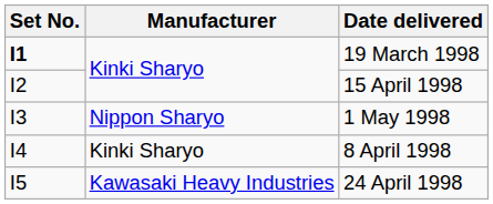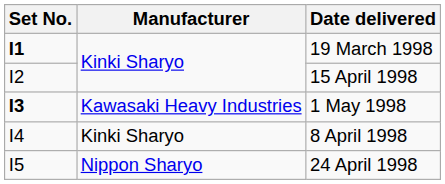 <table class="wikitable">
 <tr>
 <th>Set No.</th>
 <th>Manufacturer</th>
 <th>Date delivered</th>
 </tr>
 <tr>
 <td><strong>I1</strong></td>
 <td rowspan="2"><a href='#'>Kinki Sharyo</a></td>
 <td>19 March 1998</td>
 </tr>
 <tr>
 <td>I2</td>
 <td>15 April 1998</td>
 </tr>
 <tr>
-<td>I3</td>
-<td><a href='#'>Nippon Sharyo</a></td>
+<td><strong>I3</strong></td>
+<td><a href='#'>Kawasaki Heavy Industries</a></td>
 <td>1 May 1998</td>
 </tr>
 <tr>
 <td>I4</td>
 <td>Kinki Sharyo</td>
 <td>8 April 1998</td>
 </tr>
 <tr>
 <td>I5</td>
-<td><a href='#'>Kawasaki Heavy Industries</a></td>
+<td><a href='#'>Nippon Sharyo</a></td>
 <td>24 April 1998</td>
 </tr>
 </table>
